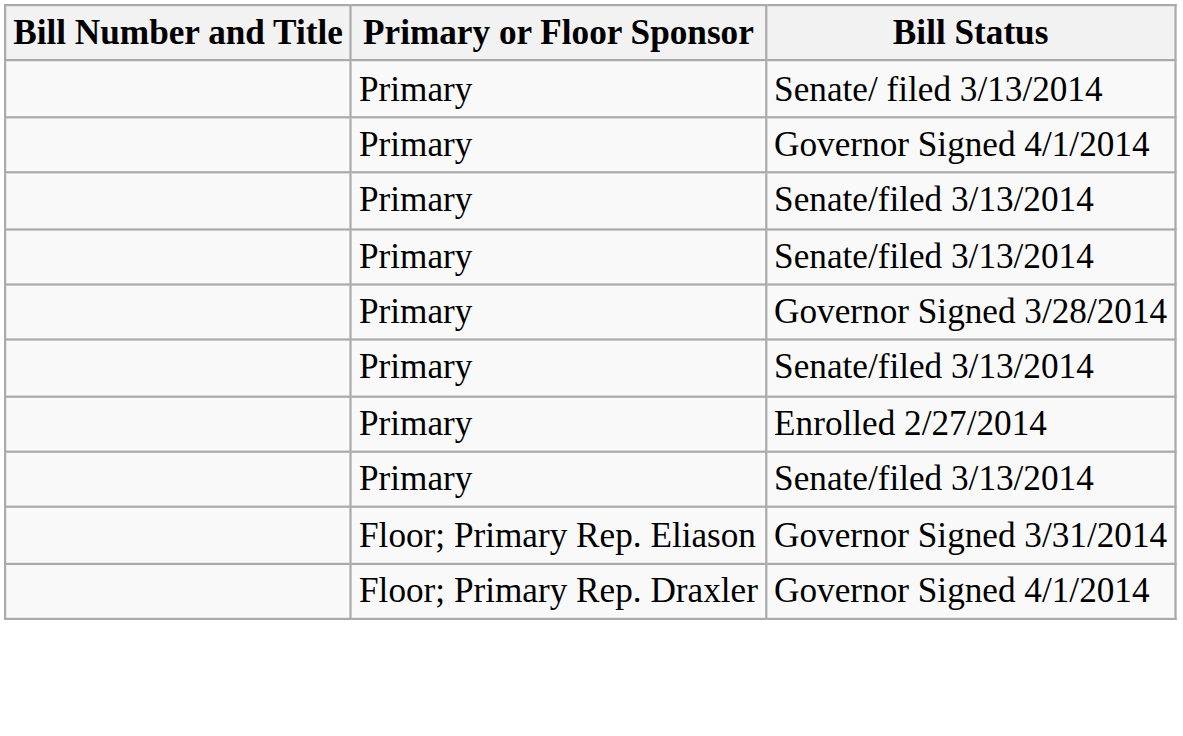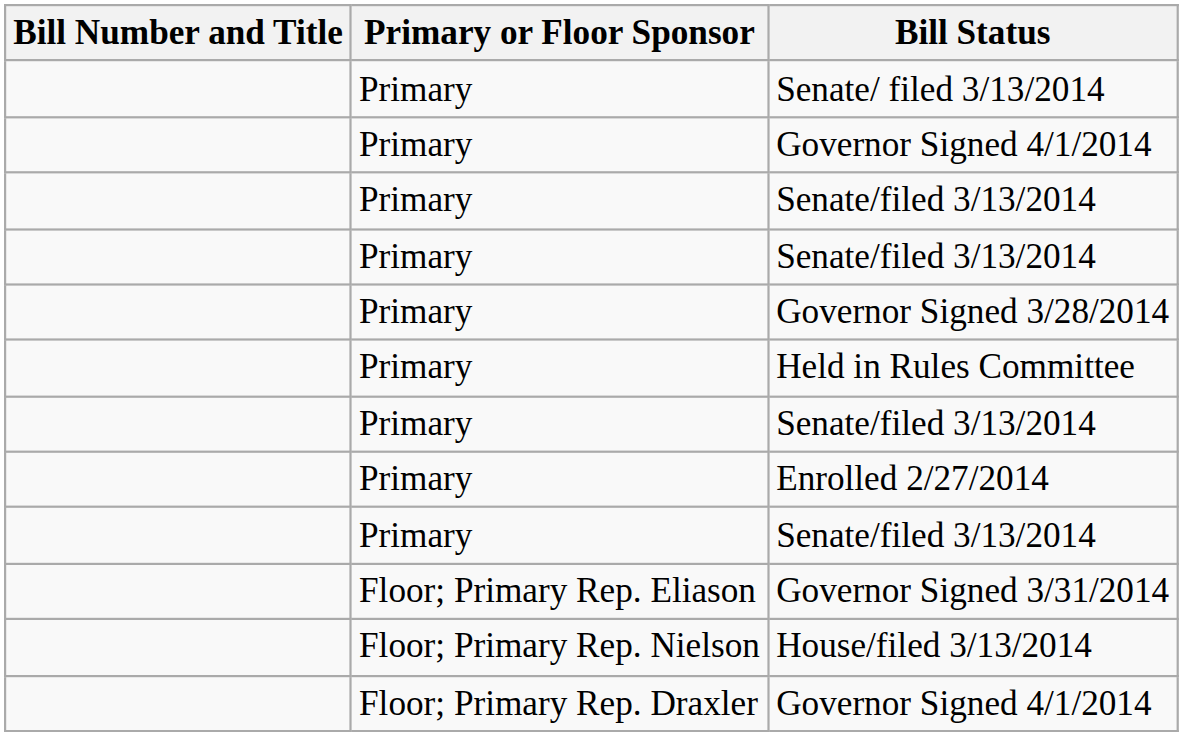 <table class="wikitable">
 <tr>
 <th>Bill Number and Title</th>
 <th>Primary or Floor Sponsor</th>
 <th>Bill Status</th>
 </tr>
 <tr>
 <td></td>
 <td>Primary</td>
 <td>Senate/ filed 3/13/2014</td>
 </tr>
 <tr>
 <td></td>
 <td>Primary</td>
 <td>Governor Signed 4/1/2014</td>
 </tr>
 <tr>
 <td></td>
 <td>Primary</td>
 <td>Senate/filed 3/13/2014</td>
 </tr>
 <tr>
 <td></td>
 <td>Primary</td>
 <td>Senate/filed 3/13/2014</td>
 </tr>
 <tr>
 <td></td>
 <td>Primary</td>
 <td>Governor Signed 3/28/2014</td>
 </tr>
 <tr>
 <td></td>
 <td>Primary</td>
+<td>Held in Rules Committee</td>
+</tr>
+<tr>
+<td></td>
+<td>Primary</td>
 <td>Senate/filed 3/13/2014</td>
 </tr>
 <tr>
 <td></td>
 <td>Primary</td>
 <td>Enrolled 2/27/2014</td>
 </tr>
 <tr>
 <td></td>
 <td>Primary</td>
 <td>Senate/filed 3/13/2014</td>
 </tr>
 <tr>
 <td></td>
 <td>Floor; Primary Rep. Eliason</td>
 <td>Governor Signed 3/31/2014</td>
 </tr>
 <tr>
 <td></td>
+<td>Floor; Primary Rep. Nielson</td>
+<td>House/filed 3/13/2014</td>
+</tr>
+<tr>
+<td></td>
 <td>Floor; Primary Rep. Draxler</td>
 <td>Governor Signed 4/1/2014</td>
 </tr>
 </table>
